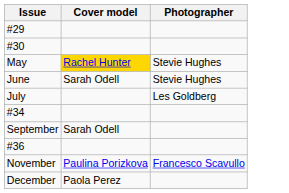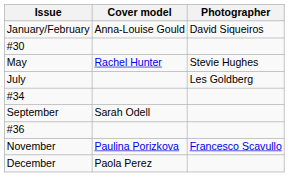 <table class="sortable wikitable">
 <tr>
 <th>Issue</th>
 <th>Cover model</th>
 <th>Photographer</th>
 </tr>
 <tr>
-<td>#29</td>
-<td></td>
-<td></td>
+<td>January/February</td>
+<td>Anna-Louise Gould</td>
+<td>David Siqueiros</td>
 </tr>
 <tr>
 <td>#30</td>
 <td></td>
 <td></td>
 </tr>
 <tr>
 <td>May</td>
-<td style="background: gold;"><a href='#'>Rachel Hunter</a></td>
-<td>Stevie Hughes</td>
-</tr>
-<tr>
-<td>June</td>
-<td>Sarah Odell</td>
+<td><a href='#'>Rachel Hunter</a></td>
 <td>Stevie Hughes</td>
 </tr>
 <tr>
 <td>July</td>
 <td></td>
 <td>Les Goldberg</td>
 </tr>
 <tr>
 <td>#34</td>
 <td></td>
 <td></td>
 </tr>
 <tr>
 <td>September</td>
 <td>Sarah Odell</td>
 <td></td>
 </tr>
 <tr>
 <td>#36</td>
 <td></td>
 <td></td>
 </tr>
 <tr>
 <td>November</td>
 <td><a href='#'>Paulina Porizkova</a></td>
 <td><a href='#'>Francesco Scavullo</a></td>
 </tr>
 <tr>
 <td>December</td>
 <td>Paola Perez</td>
 <td></td>
 </tr>
 </table>
